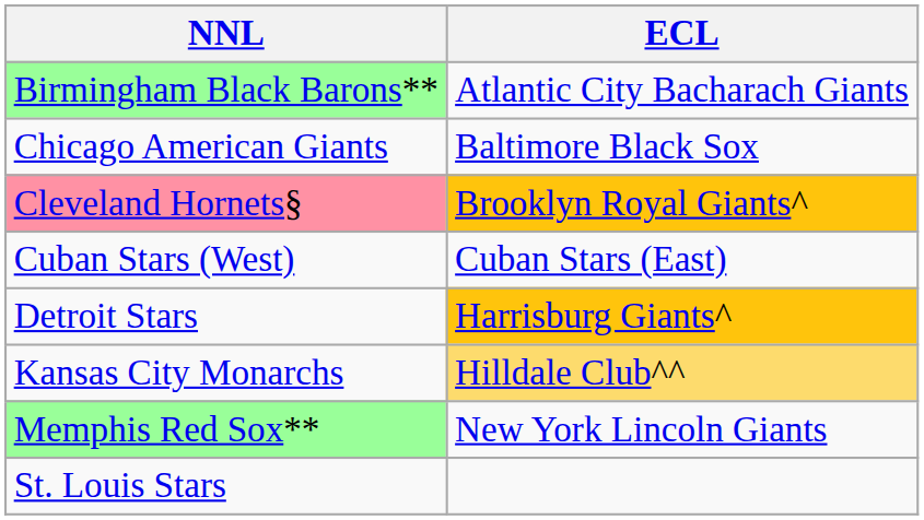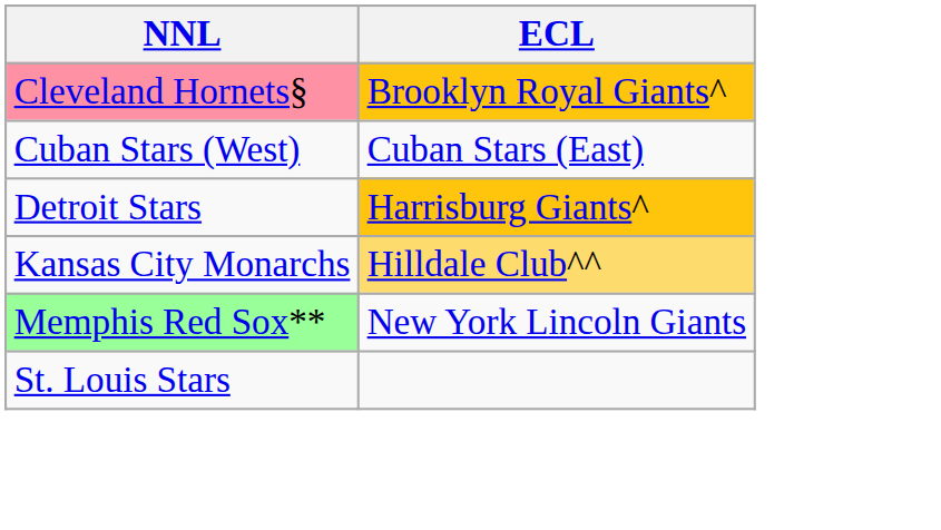 <table class="wikitable" style="font-size:100%;line-height:1.1;">
 <tr>
 <th><a href='#'>NNL</a></th>
 <th><a href='#'>ECL</a></th>
-</tr>
-<tr>
-<td style="background-color: #99FF99;"><a href='#'>Birmingham Black Barons</a>**</td>
-<td><a href='#'>Atlantic City Bacharach Giants</a></td>
-</tr>
-<tr>
-<td><a href='#'>Chicago American Giants</a></td>
-<td><a href='#'>Baltimore Black Sox</a></td>
 </tr>
 <tr>
 <td style="background-color: #FF91A4;"><a href='#'>Cleveland Hornets</a>§</td>
 <td style="background-color: #FFC40C;"><a href='#'>Brooklyn Royal Giants</a>^</td>
 </tr>
 <tr>
 <td><a href='#'>Cuban Stars (West)</a></td>
 <td><a href='#'>Cuban Stars (East)</a></td>
 </tr>
 <tr>
 <td><a href='#'>Detroit Stars</a></td>
 <td style="background-color: #FFC40C;"><a href='#'>Harrisburg Giants</a>^</td>
 </tr>
 <tr>
 <td><a href='#'>Kansas City Monarchs</a></td>
 <td style="background-color: #FDDB6D;"><a href='#'>Hilldale Club</a>^^</td>
 </tr>
 <tr>
 <td style="background-color: #99FF99;"><a href='#'>Memphis Red Sox</a>**</td>
 <td><a href='#'>New York Lincoln Giants</a></td>
 </tr>
 <tr>
 <td><a href='#'>St. Louis Stars</a></td>
 <td></td>
 </tr>
 </table>
